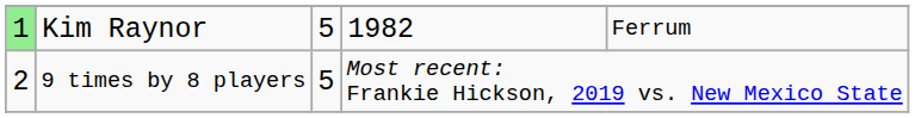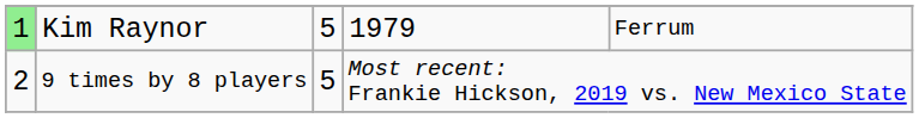 <table class="wikitable">
 <tr>
 </tr>
 <tr>
 <td style="background: lightgreen;">1</td>
 <td>Kim Raynor</td>
 <td>5</td>
-<td>1982</td>
+<td>1979</td>
 <td style="font-size:80%;">Ferrum</td>
 </tr>
 <tr>
 <td>2</td>
 <td style="font-size:80%;">9 times by 8 players</td>
 <td>5</td>
 <td colspan=2 style="font-size:80%;"><em>Most recent:</em><br>Frankie Hickson, <a href='#'>2019</a> vs. <a href='#'>New Mexico State</a></td>
 </tr>
 </table>
